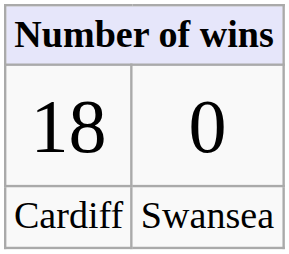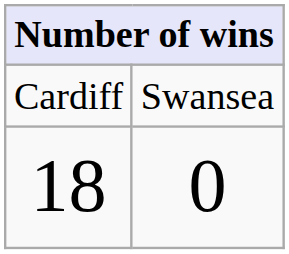 <table class="wikitable">
 <tr>
 <td colspan="2" style="text-align: center; font-size: 100%; background:lavender;"><strong>Number of wins</strong></td>
 </tr>
 <tr>
+<td style="text-align:center;">Cardiff</td>
+<td style="text-align:center;">Swansea</td>
+</tr>
+<tr>
 <td style="text-align:center;font-size: 200%;">18</td>
 <td style="text-align:center;font-size: 200%;">0</td>
 </tr>
-<tr>
-<td style="text-align:center;">Cardiff</td>
-<td style="text-align:center;">Swansea</td>
-</tr>
 </table>
